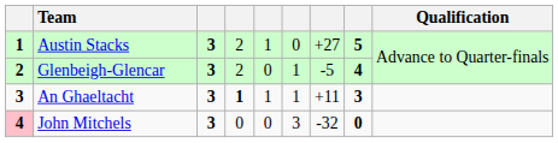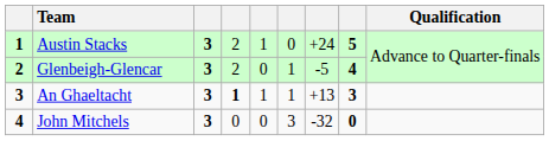 <table class="wikitable" style="text-align:center">
 <tr>
 <th width="20"></th>
 <th width="150" style="text-align:left;">Team</th>
 <th width="20"></th>
 <th width="20"></th>
 <th width="20"></th>
 <th width="20"></th>
 <th width="20"></th>
 <th width="20"></th>
 <th>Qualification</th>
 </tr>
 <tr style="background:#ccffcc">
 <td><strong>1</strong></td>
 <td align="left"> <a href='#'>Austin Stacks</a></td>
 <td><strong>3</strong></td>
 <td>2</td>
 <td>1</td>
 <td>0</td>
-<td>+27</td>
+<td>+24</td>
 <td><strong>5</strong></td>
 <td rowspan="2">Advance to Quarter-finals</td>
 </tr>
 <tr style="background:#ccffcc">
 <td><strong>2</strong></td>
 <td align="left"> <a href='#'>Glenbeigh-Glencar</a></td>
 <td><strong>3</strong></td>
 <td>2</td>
 <td>0</td>
 <td>1</td>
 <td>-5</td>
 <td><strong>4</strong></td>
 </tr>
 <tr>
 <td><strong>3</strong></td>
 <td align="left"> <a href='#'>An Ghaeltacht</a></td>
 <td><strong>3</strong></td>
 <td><strong>1</strong></td>
 <td>1</td>
 <td>1</td>
-<td>+11</td>
+<td>+13</td>
 <td><strong>3</strong></td>
 <td></td>
 </tr>
 <tr>
-<td style="background: pink;"><strong>4</strong></td>
+<td><strong>4</strong></td>
 <td align="left"> <a href='#'>John Mitchels</a></td>
 <td><strong>3</strong></td>
 <td>0</td>
 <td>0</td>
 <td>3</td>
 <td>-32</td>
 <td><strong>0</strong></td>
 <td></td>
 </tr>
 </table>
